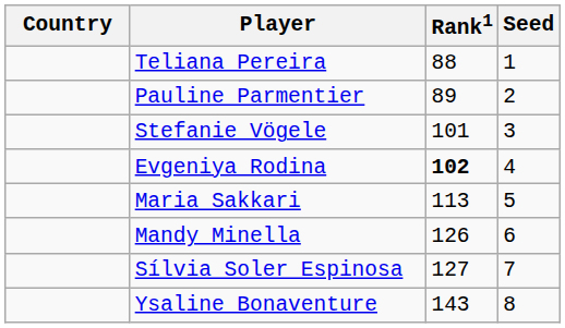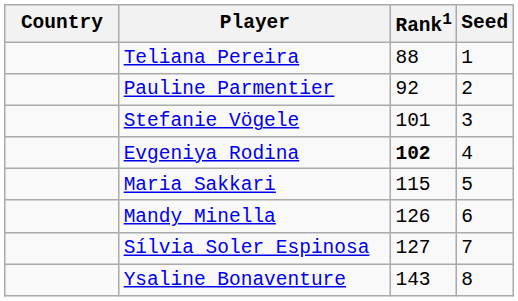 <table class="sortable wikitable">
 <tr>
 <th width="70">Country</th>
 <th width="175">Player</th>
 <th>Rank<sup>1</sup></th>
 <th>Seed</th>
 </tr>
 <tr>
 <td></td>
 <td><a href='#'>Teliana Pereira</a></td>
 <td>88</td>
 <td>1</td>
 </tr>
 <tr>
 <td></td>
 <td><a href='#'>Pauline Parmentier</a></td>
-<td>89</td>
+<td>92</td>
 <td>2</td>
 </tr>
 <tr>
 <td></td>
 <td><a href='#'>Stefanie Vögele</a></td>
 <td>101</td>
 <td>3</td>
 </tr>
 <tr>
 <td></td>
 <td><a href='#'>Evgeniya Rodina</a></td>
 <td><strong>102</strong></td>
 <td>4</td>
 </tr>
 <tr>
 <td></td>
 <td><a href='#'>Maria Sakkari</a></td>
-<td>113</td>
+<td>115</td>
 <td>5</td>
 </tr>
 <tr>
 <td></td>
 <td><a href='#'>Mandy Minella</a></td>
 <td>126</td>
 <td>6</td>
 </tr>
 <tr>
 <td></td>
 <td><a href='#'>Sílvia Soler Espinosa</a></td>
 <td>127</td>
 <td>7</td>
 </tr>
 <tr>
 <td></td>
 <td><a href='#'>Ysaline Bonaventure</a></td>
 <td>143</td>
 <td>8</td>
 </tr>
 </table>
